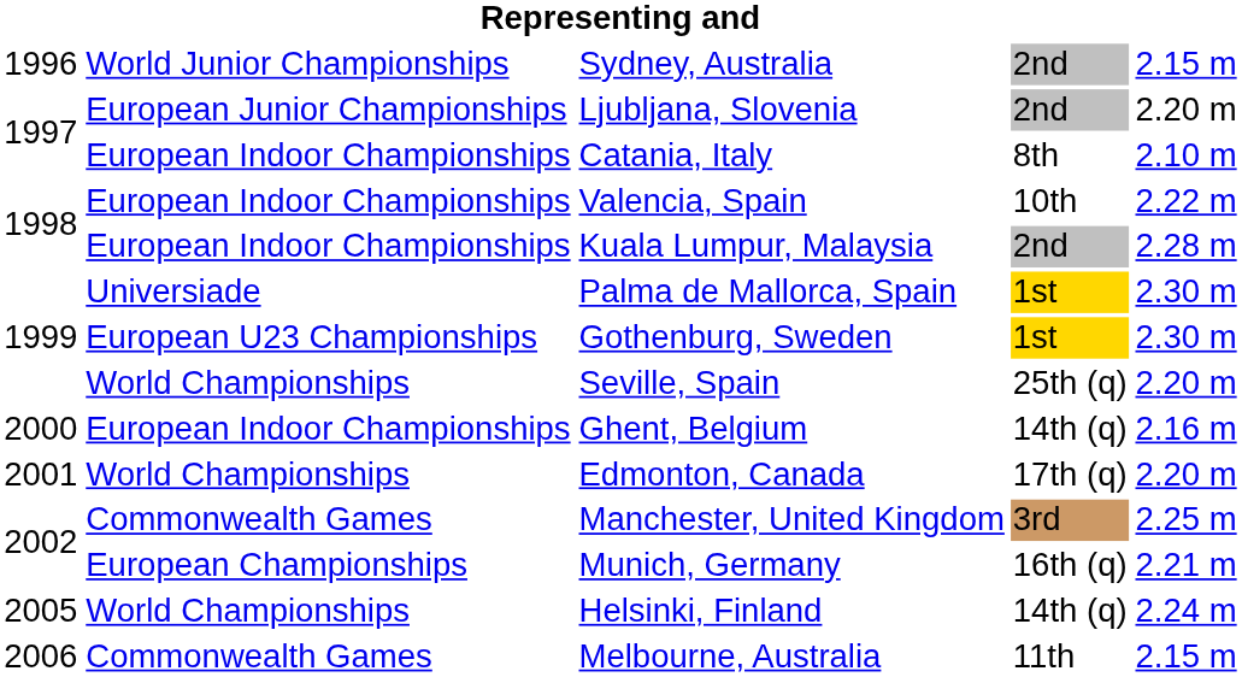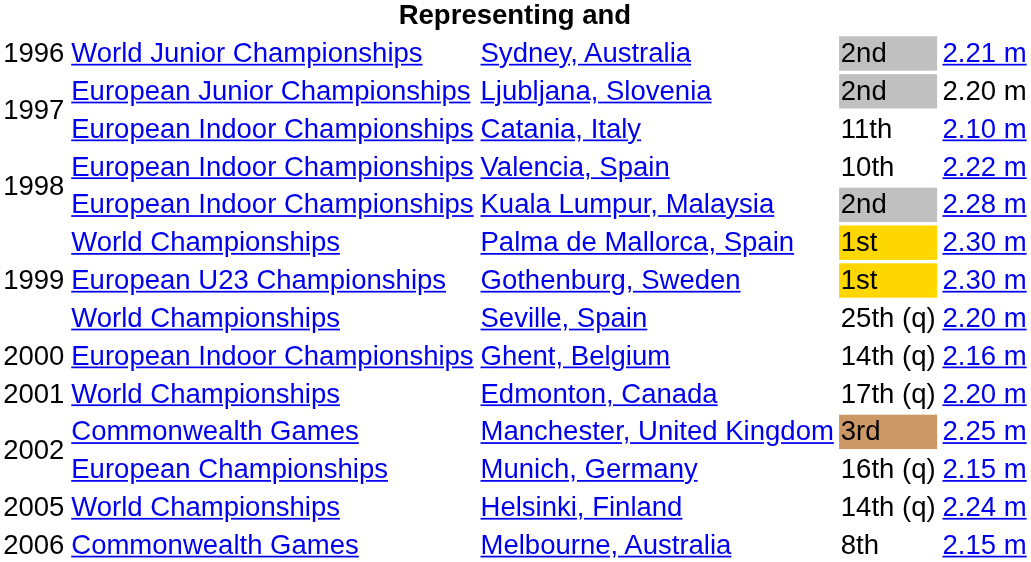 <table>
 <tr>
 <th colspan="6">Representing  and </th>
 </tr>
 <tr>
 <td>1996</td>
 <td><a href='#'>World Junior Championships</a></td>
 <td><a href='#'>Sydney, Australia</a></td>
 <td bgcolor=silver>2nd</td>
-<td><a href='#'>2.15 m</a></td>
+<td><a href='#'>2.21 m</a></td>
 </tr>
 <tr>
 <td rowspan=2>1997</td>
 <td><a href='#'>European Junior Championships</a></td>
 <td><a href='#'>Ljubljana, Slovenia</a></td>
 <td bgcolor=silver>2nd</td>
 <td>2.20 m</td>
 </tr>
 <tr>
 <td><a href='#'>European Indoor Championships</a></td>
 <td><a href='#'>Catania, Italy</a></td>
-<td>8th</td>
+<td>11th</td>
 <td><a href='#'>2.10 m</a></td>
 </tr>
 <tr>
 <td rowspan=2>1998</td>
 <td><a href='#'>European Indoor Championships</a></td>
 <td><a href='#'>Valencia, Spain</a></td>
 <td>10th</td>
 <td><a href='#'>2.22 m</a></td>
 </tr>
 <tr>
 <td><a href='#'>European Indoor Championships</a></td>
 <td><a href='#'>Kuala Lumpur, Malaysia</a></td>
 <td bgcolor=silver>2nd</td>
 <td><a href='#'>2.28 m</a></td>
 </tr>
 <tr>
 <td rowspan=3>1999</td>
-<td><a href='#'>Universiade</a></td>
+<td><a href='#'>World Championships</a></td>
 <td><a href='#'>Palma de Mallorca, Spain</a></td>
 <td bgcolor=gold>1st</td>
 <td><a href='#'>2.30 m</a></td>
 </tr>
 <tr>
 <td><a href='#'>European U23 Championships</a></td>
 <td><a href='#'>Gothenburg, Sweden</a></td>
 <td bgcolor=gold>1st</td>
 <td><a href='#'>2.30 m</a></td>
 </tr>
 <tr>
 <td><a href='#'>World Championships</a></td>
 <td><a href='#'>Seville, Spain</a></td>
 <td>25th (q)</td>
 <td><a href='#'>2.20 m</a></td>
 </tr>
 <tr>
 <td>2000</td>
 <td><a href='#'>European Indoor Championships</a></td>
 <td><a href='#'>Ghent, Belgium</a></td>
 <td>14th (q)</td>
 <td><a href='#'>2.16 m</a></td>
 </tr>
 <tr>
 <td>2001</td>
 <td><a href='#'>World Championships</a></td>
 <td><a href='#'>Edmonton, Canada</a></td>
 <td>17th (q)</td>
 <td><a href='#'>2.20 m</a></td>
 </tr>
 <tr>
 <td rowspan=2>2002</td>
 <td><a href='#'>Commonwealth Games</a></td>
 <td><a href='#'>Manchester, United Kingdom</a></td>
 <td style="background:#c96;">3rd</td>
 <td><a href='#'>2.25 m</a></td>
 </tr>
 <tr>
 <td><a href='#'>European Championships</a></td>
 <td><a href='#'>Munich, Germany</a></td>
 <td>16th (q)</td>
-<td><a href='#'>2.21 m</a></td>
+<td><a href='#'>2.15 m</a></td>
 </tr>
 <tr>
 <td>2005</td>
 <td><a href='#'>World Championships</a></td>
 <td><a href='#'>Helsinki, Finland</a></td>
 <td>14th (q)</td>
 <td><a href='#'>2.24 m</a></td>
 </tr>
 <tr>
 <td>2006</td>
 <td><a href='#'>Commonwealth Games</a></td>
 <td><a href='#'>Melbourne, Australia</a></td>
-<td>11th</td>
+<td>8th</td>
 <td><a href='#'>2.15 m</a></td>
 </tr>
 </table>
